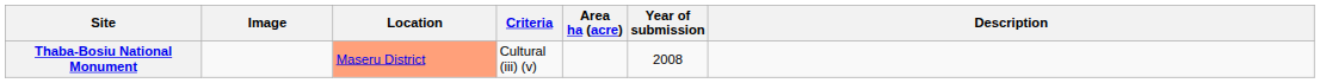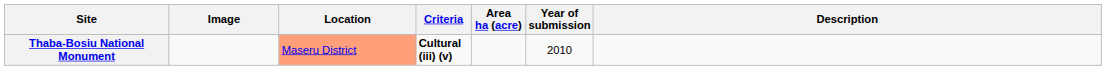 <table class="wikitable sortable">
 <tr>
 <th scope="col" style="width:15%;">Site</th>
 <th scope="col" class="unsortable" style="width:150px;">Image</th>
 <th scope="col" style="width:12.5%;">Location</th>
 <th scope="row" style="width:5%;"><a href='#'>Criteria</a></th>
 <th scope="col" style="width:5%;">Area<br><a href='#'>ha</a> (<a href='#'>acre</a>)<br></th>
 <th scope="col" style="width:5%;">Year of submission</th>
 <th scope="col" class="unsortable">Description</th>
 </tr>
 <tr>
 <th scope="row"><a href='#'>Thaba-Bosiu National Monument</a></th>
 <td></td>
 <td style="background: lightsalmon;"><a href='#'>Maseru District</a> <small></small></td>
-<td>Cultural (iii) (v)</td>
+<td><strong>Cultural (iii) (v)</strong></td>
 <td></td>
-<td align="center">2008</td>
+<td align="center">2010</td>
 <td></td>
 </tr>
 </table>
